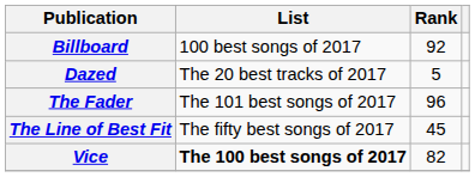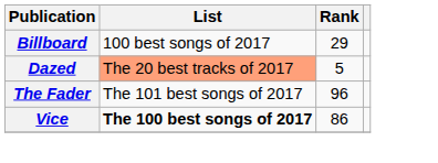 <table class="wikitable sortable plainrowheaders">
 <tr>
 <th scope="col">Publication</th>
 <th scope="col">List</th>
 <th scope="col" data-sort-type="number">Rank</th>
 <th scope="col" class="unsortable"></th>
 </tr>
 <tr>
 <th scope="row"><em><a href='#'>Billboard</a></em></th>
 <td>100 best songs of 2017</td>
-<td style="text-align:center;">92</td>
+<td style="text-align:center;">29</td>
 <td style="text-align:center;"></td>
 </tr>
 <tr>
 <th scope="row"><em><a href='#'>Dazed</a></em></th>
-<td>The 20 best tracks of 2017</td>
+<td style="background: lightsalmon;">The 20 best tracks of 2017</td>
 <td style="text-align:center;">5</td>
 <td style="text-align:center;"></td>
 </tr>
 <tr>
 <th scope="row"><em><a href='#'>The Fader</a></em></th>
 <td>The 101 best songs of 2017</td>
 <td style="text-align:center;">96</td>
 <td style="text-align:center;"></td>
 </tr>
 <tr>
-<th scope="row"><em><a href='#'>The Line of Best Fit</a></em></th>
-<td>The fifty best songs of 2017</td>
-<td style="text-align:center;">45</td>
-<td style="text-align:center;"></td>
-</tr>
-<tr>
 <th scope="row"><em><a href='#'>Vice</a></em></th>
 <td><strong>The 100 best songs of 2017</strong></td>
-<td style="text-align:center;">82</td>
+<td style="text-align:center;">86</td>
 <td style="text-align:center;"></td>
 </tr>
 <tr>
 </tr>
 </table>
